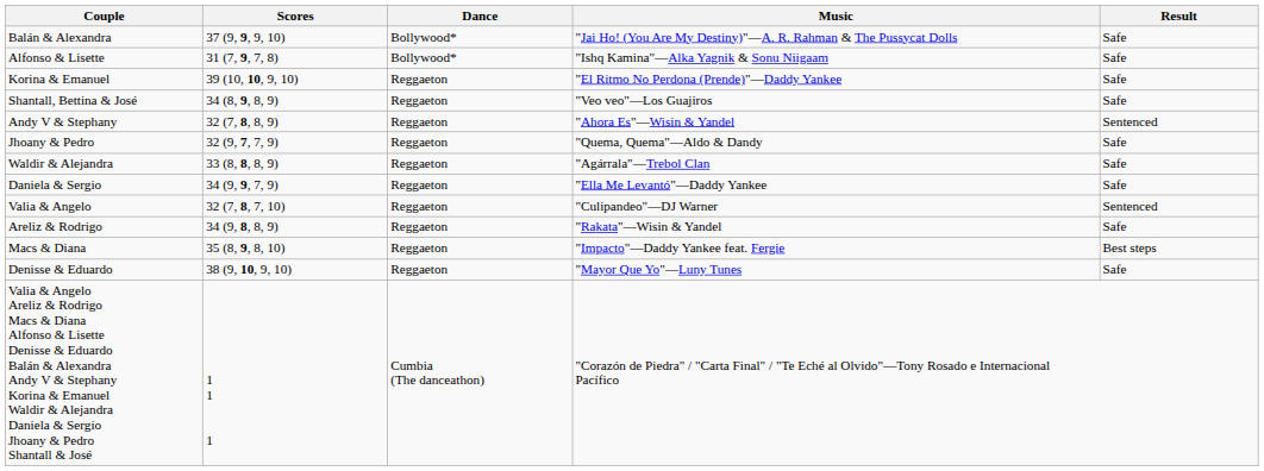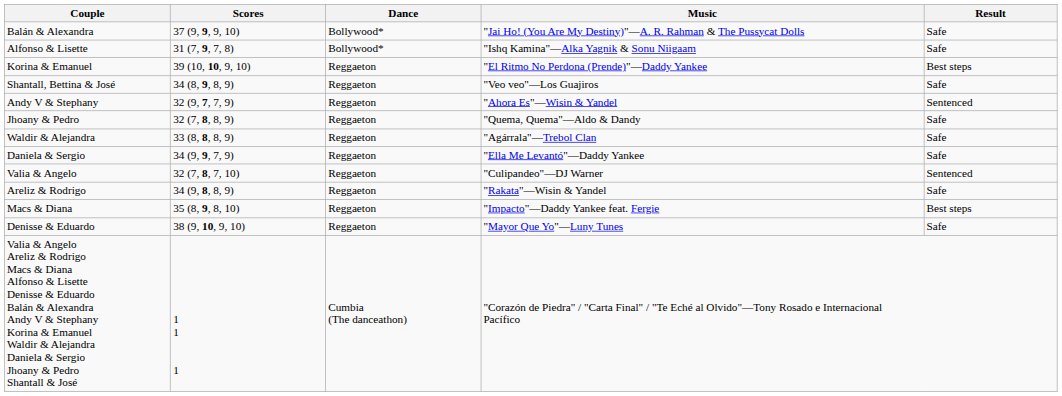 <table class="wikitable sortable" style="width:95%; white-space:nowrap;">
 <tr>
 <th style="width:15%;">Couple</th>
 <th style="width:14%;">Scores</th>
 <th style="width:14%;">Dance</th>
 <th style="width:40%;">Music</th>
 <th style="width:12%;">Result</th>
 </tr>
 <tr>
 <td>Balán & Alexandra</td>
 <td>37 (9, <strong>9</strong>, 9, 10)</td>
 <td>Bollywood*</td>
 <td>"<a href='#'>Jai Ho! (You Are My Destiny)</a>"—<a href='#'>A. R. Rahman</a> & <a href='#'>The Pussycat Dolls</a></td>
 <td>Safe</td>
 </tr>
 <tr>
 <td>Alfonso & Lisette</td>
 <td>31 (7, <strong>9</strong>, 7, 8)</td>
 <td>Bollywood*</td>
 <td>"Ishq Kamina"—<a href='#'>Alka Yagnik</a> & <a href='#'>Sonu Niigaam</a></td>
 <td>Safe</td>
 </tr>
 <tr>
 <td>Korina & Emanuel</td>
 <td>39 (10, <strong>10</strong>, 9, 10)</td>
 <td>Reggaeton</td>
 <td>"<a href='#'>El Ritmo No Perdona (Prende)</a>"—<a href='#'>Daddy Yankee</a></td>
-<td>Safe</td>
+<td>Best steps</td>
 </tr>
 <tr>
 <td>Shantall, Bettina & José</td>
 <td>34 (8, <strong>9</strong>, 8, 9)</td>
 <td>Reggaeton</td>
 <td>"Veo veo"—Los Guajiros</td>
 <td>Safe</td>
 </tr>
 <tr>
 <td>Andy V & Stephany</td>
-<td>32 (7, <strong>8</strong>, 8, 9)</td>
+<td>32 (9, <strong>7</strong>, 7, 9)</td>
 <td>Reggaeton</td>
 <td>"<a href='#'>Ahora Es</a>"—<a href='#'>Wisin & Yandel</a></td>
 <td>Sentenced</td>
 </tr>
 <tr>
 <td>Jhoany & Pedro</td>
-<td>32 (9, <strong>7</strong>, 7, 9)</td>
+<td>32 (7, <strong>8</strong>, 8, 9)</td>
 <td>Reggaeton</td>
 <td>"Quema, Quema"—Aldo & Dandy</td>
 <td>Safe</td>
 </tr>
 <tr>
 <td>Waldir & Alejandra</td>
 <td>33 (8, <strong>8</strong>, 8, 9)</td>
 <td>Reggaeton</td>
 <td>"Agárrala"—<a href='#'>Trebol Clan</a></td>
 <td>Safe</td>
 </tr>
 <tr>
 <td>Daniela & Sergio</td>
 <td>34 (9, <strong>9</strong>, 7, 9)</td>
 <td>Reggaeton</td>
 <td>"<a href='#'>Ella Me Levantó</a>"—Daddy Yankee</td>
 <td>Safe</td>
 </tr>
 <tr>
 <td>Valia & Angelo</td>
 <td>32 (7, <strong>8</strong>, 7, 10)</td>
 <td>Reggaeton</td>
 <td>"Culipandeo"—DJ Warner</td>
 <td>Sentenced</td>
 </tr>
 <tr>
 <td>Areliz & Rodrigo</td>
 <td>34 (9, <strong>8</strong>, 8, 9)</td>
 <td>Reggaeton</td>
 <td>"<a href='#'>Rakata</a>"—Wisin & Yandel</td>
 <td>Safe</td>
 </tr>
 <tr>
 <td>Macs & Diana</td>
 <td>35 (8, <strong>9</strong>, 8, 10)</td>
 <td>Reggaeton</td>
 <td>"<a href='#'>Impacto</a>"—Daddy Yankee feat. <a href='#'>Fergie</a></td>
 <td>Best steps</td>
 </tr>
 <tr>
 <td>Denisse & Eduardo</td>
 <td>38 (9, <strong>10</strong>, 9, 10)</td>
 <td>Reggaeton</td>
 <td>"<a href='#'>Mayor Que Yo</a>"—<a href='#'>Luny Tunes</a></td>
 <td>Safe</td>
 </tr>
 <tr>
 <td>Valia & Angelo<br>Areliz & Rodrigo<br>Macs & Diana<br>Alfonso & Lisette<br>Denisse & Eduardo<br>Balán & Alexandra<br>Andy V & Stephany<br>Korina & Emanuel<br>Waldir & Alejandra<br>Daniela & Sergio<br>Jhoany & Pedro<br>Shantall & José</td>
 <td valign="top"><br><br><br><br><br><br>1<br>1<br><br><br>1</td>
 <td>Cumbia<br>(The danceathon)</td>
 <td colspan="2">"Corazón de Piedra" / "Carta Final" / "Te Eché al Olvido"—Tony Rosado e Internacional<br>Pacífico</td>
 </tr>
 </table>
